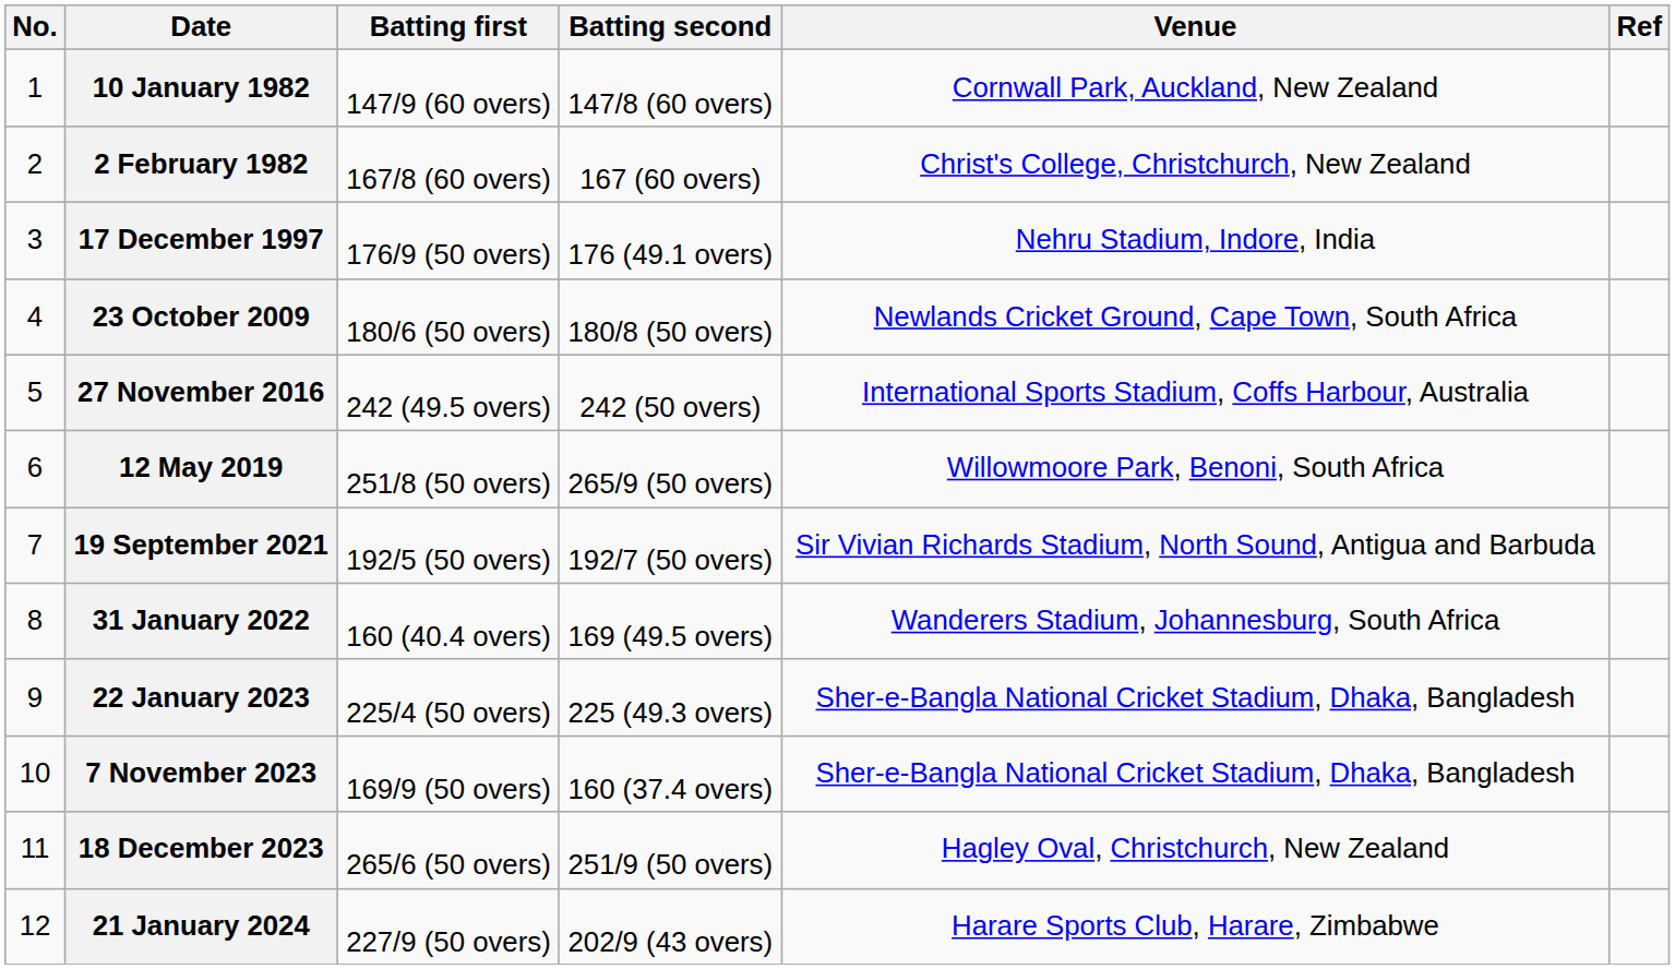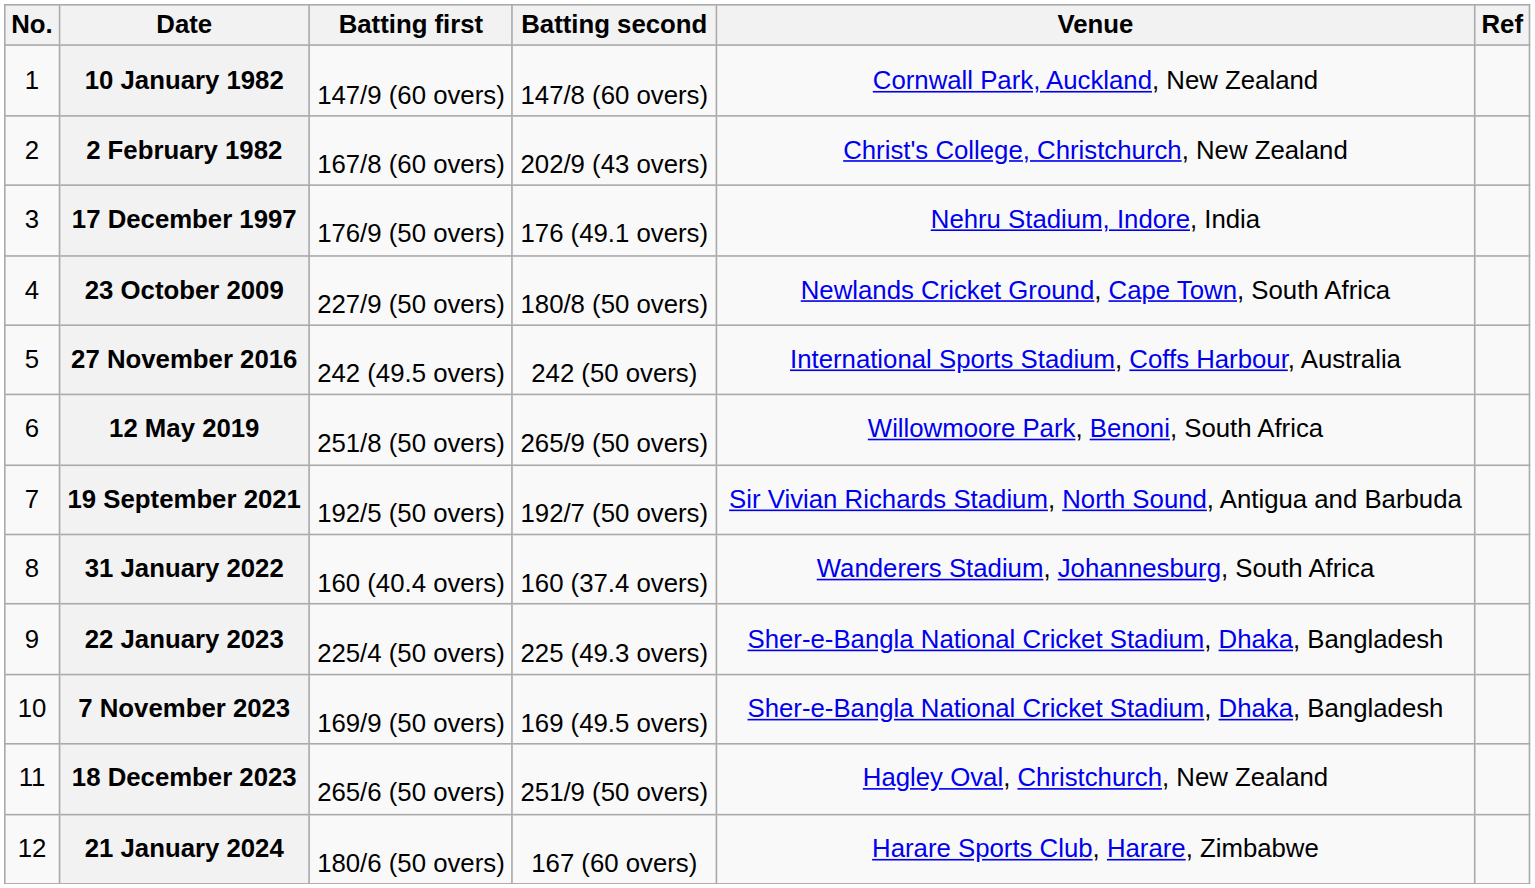 <table class="wikitable plainrowheaders sortable" style="text-align: center;" width="75%">
 <tr>
 <th>No.</th>
 <th>Date</th>
 <th>Batting first</th>
 <th>Batting second</th>
 <th>Venue</th>
 <th class="unsortable">Ref</th>
 </tr>
 <tr>
 <td>1</td>
 <th scope=row>10 January 1982</th>
 <td><br>147/9 (60 overs)</td>
 <td><br>147/8 (60 overs)</td>
 <td><a href='#'>Cornwall Park, Auckland</a>, New Zealand</td>
 <td></td>
 </tr>
 <tr>
 <td>2</td>
 <th scope=row>2 February 1982</th>
 <td><br>167/8 (60 overs)</td>
-<td><br>167 (60 overs)</td>
+<td><br>202/9 (43 overs)</td>
 <td><a href='#'>Christ's College, Christchurch</a>, New Zealand</td>
 <td></td>
 </tr>
 <tr>
 <td>3</td>
 <th scope=row>17 December 1997</th>
 <td><br>176/9 (50 overs)</td>
 <td><br>176 (49.1 overs)</td>
 <td><a href='#'>Nehru Stadium, Indore</a>, India</td>
 <td></td>
 </tr>
 <tr>
 <td>4</td>
 <th scope=row>23 October 2009</th>
-<td><br>180/6 (50 overs)</td>
+<td><br>227/9 (50 overs)</td>
 <td><br>180/8 (50 overs)</td>
 <td><a href='#'>Newlands Cricket Ground</a>, <a href='#'>Cape Town</a>, South Africa</td>
 <td></td>
 </tr>
 <tr>
 <td>5</td>
 <th scope=row>27 November 2016</th>
 <td><br>242 (49.5 overs)</td>
 <td><br>242 (50 overs)</td>
 <td><a href='#'>International Sports Stadium</a>, <a href='#'>Coffs Harbour</a>, Australia</td>
 <td></td>
 </tr>
 <tr>
 <td>6</td>
 <th scope=row>12 May 2019</th>
 <td><br>251/8 (50 overs)</td>
 <td><br>265/9 (50 overs)</td>
 <td><a href='#'>Willowmoore Park</a>, <a href='#'>Benoni</a>, South Africa</td>
 <td></td>
 </tr>
 <tr>
 <td>7</td>
 <th scope=row>19 September 2021</th>
 <td><br>192/5 (50 overs)</td>
 <td><br>192/7 (50 overs)</td>
 <td><a href='#'>Sir Vivian Richards Stadium</a>, <a href='#'>North Sound</a>, Antigua and Barbuda</td>
 <td></td>
 </tr>
 <tr>
 <td>8</td>
 <th scope=row>31 January 2022</th>
 <td><br>160 (40.4 overs)</td>
-<td><br>169 (49.5 overs)</td>
+<td><br>160 (37.4 overs)</td>
 <td><a href='#'>Wanderers Stadium</a>, <a href='#'>Johannesburg</a>, South Africa</td>
 <td></td>
 </tr>
 <tr>
 <td>9</td>
 <th scope=row>22 January 2023</th>
 <td><br>225/4 (50 overs)</td>
 <td><br>225 (49.3 overs)</td>
 <td><a href='#'>Sher-e-Bangla National Cricket Stadium</a>, <a href='#'>Dhaka</a>, Bangladesh</td>
 <td></td>
 </tr>
 <tr>
 <td>10</td>
 <th scope=row>7 November 2023</th>
 <td><br>169/9 (50 overs)</td>
-<td><br>160 (37.4 overs)</td>
+<td><br>169 (49.5 overs)</td>
 <td><a href='#'>Sher-e-Bangla National Cricket Stadium</a>, <a href='#'>Dhaka</a>, Bangladesh</td>
 <td></td>
 </tr>
 <tr>
 <td>11</td>
 <th scope=row>18 December 2023</th>
 <td><br>265/6 (50 overs)</td>
 <td><br>251/9 (50 overs)</td>
 <td><a href='#'>Hagley Oval</a>, <a href='#'>Christchurch</a>, New Zealand</td>
 <td></td>
 </tr>
 <tr>
 <td>12</td>
 <th scope=row>21 January 2024</th>
-<td><br>227/9 (50 overs)</td>
-<td><br>202/9 (43 overs)</td>
+<td><br>180/6 (50 overs)</td>
+<td><br>167 (60 overs)</td>
 <td><a href='#'>Harare Sports Club</a>, <a href='#'>Harare</a>, Zimbabwe</td>
 <td></td>
 </tr>
 </table>
